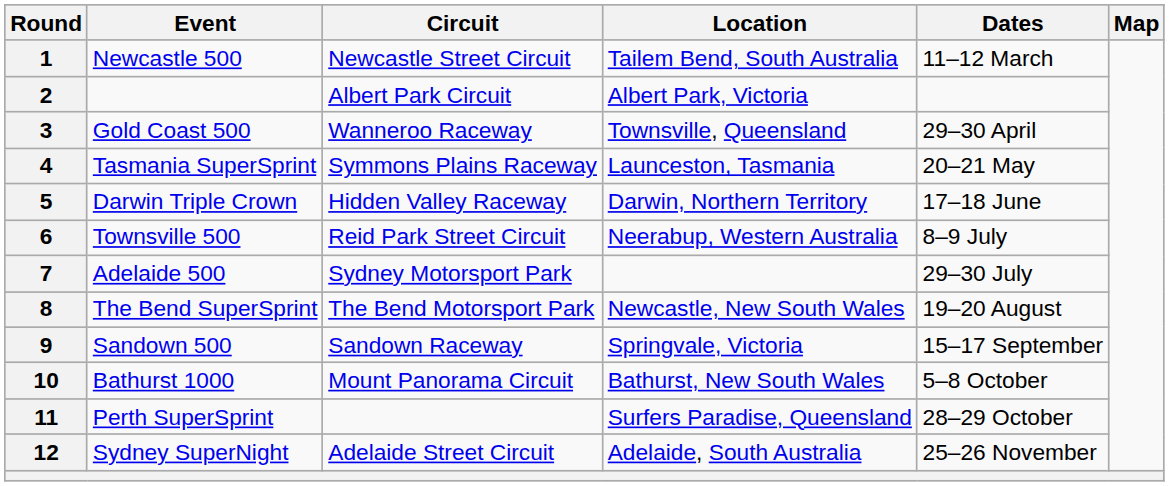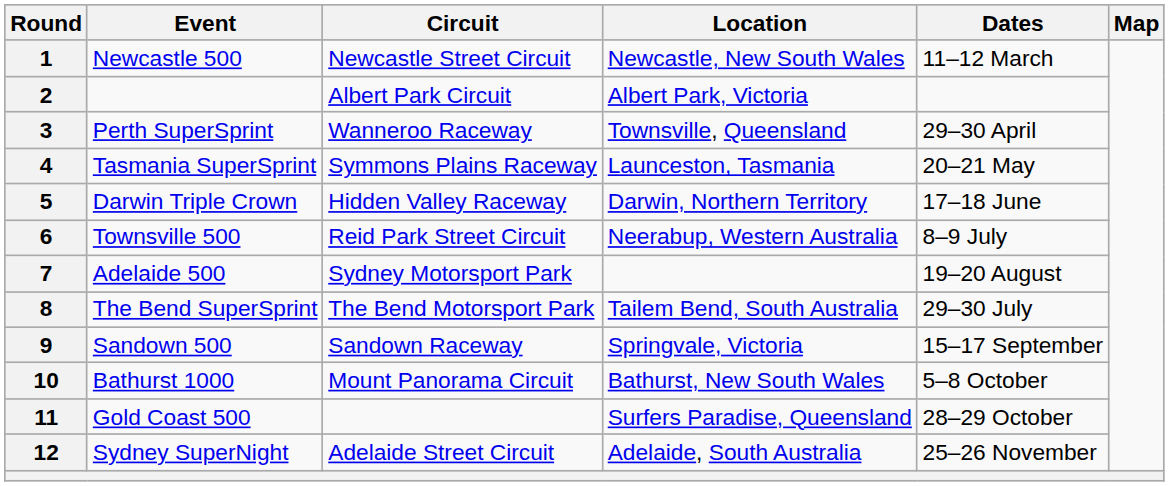 <table class="wikitable" style=font-size:85%;>
 <tr>
 <th>Round</th>
 <th>Event</th>
 <th>Circuit</th>
 <th>Location</th>
 <th>Dates</th>
 <th>Map</th>
 </tr>
 <tr>
 <th>1</th>
 <td><a href='#'>Newcastle 500</a></td>
 <td> <a href='#'>Newcastle Street Circuit</a></td>
-<td><a href='#'>Tailem Bend, South Australia</a></td>
+<td><a href='#'>Newcastle, New South Wales</a></td>
 <td>11–12 March</td>
 <td rowspan=12></td>
 </tr>
 <tr>
 <th>2</th>
 <td></td>
 <td> <a href='#'>Albert Park Circuit</a></td>
 <td><a href='#'>Albert Park, Victoria</a></td>
 <td></td>
 </tr>
 <tr>
 <th>3</th>
-<td><a href='#'>Gold Coast 500</a></td>
+<td><a href='#'>Perth SuperSprint</a></td>
 <td> <a href='#'>Wanneroo Raceway</a></td>
 <td><a href='#'>Townsville</a>, <a href='#'>Queensland</a></td>
 <td>29–30 April</td>
 </tr>
 <tr>
 <th>4</th>
 <td><a href='#'>Tasmania SuperSprint</a></td>
 <td> <a href='#'>Symmons Plains Raceway</a></td>
 <td><a href='#'>Launceston, Tasmania</a></td>
 <td>20–21 May</td>
 </tr>
 <tr>
 <th>5</th>
 <td><a href='#'>Darwin Triple Crown</a></td>
 <td> <a href='#'>Hidden Valley Raceway</a></td>
 <td><a href='#'>Darwin, Northern Territory</a></td>
 <td>17–18 June</td>
 </tr>
 <tr>
 <th>6</th>
 <td><a href='#'>Townsville 500</a></td>
 <td> <a href='#'>Reid Park Street Circuit</a></td>
 <td><a href='#'>Neerabup, Western Australia</a></td>
 <td>8–9 July</td>
 </tr>
 <tr>
 <th>7</th>
 <td><a href='#'>Adelaide 500</a></td>
 <td> <a href='#'>Sydney Motorsport Park</a></td>
 <td></td>
-<td>29–30 July</td>
+<td>19–20 August</td>
 </tr>
 <tr>
 <th>8</th>
 <td><a href='#'>The Bend SuperSprint</a></td>
 <td> <a href='#'>The Bend Motorsport Park</a></td>
-<td><a href='#'>Newcastle, New South Wales</a></td>
-<td>19–20 August</td>
+<td><a href='#'>Tailem Bend, South Australia</a></td>
+<td>29–30 July</td>
 </tr>
 <tr>
 <th>9</th>
 <td><a href='#'>Sandown 500</a></td>
 <td> <a href='#'>Sandown Raceway</a></td>
 <td><a href='#'>Springvale, Victoria</a></td>
 <td>15–17 September</td>
 </tr>
 <tr>
 <th>10</th>
 <td><a href='#'>Bathurst 1000</a></td>
 <td> <a href='#'>Mount Panorama Circuit</a></td>
 <td><a href='#'>Bathurst, New South Wales</a></td>
 <td>5–8 October</td>
 </tr>
 <tr>
 <th>11</th>
-<td><a href='#'>Perth SuperSprint</a></td>
+<td><a href='#'>Gold Coast 500</a></td>
 <td></td>
 <td><a href='#'>Surfers Paradise, Queensland</a></td>
 <td>28–29 October</td>
 </tr>
 <tr>
 <th>12</th>
 <td><a href='#'>Sydney SuperNight</a></td>
 <td> <a href='#'>Adelaide Street Circuit</a></td>
 <td><a href='#'>Adelaide</a>, <a href='#'>South Australia</a></td>
 <td>25–26 November</td>
 </tr>
 <tr>
 <th colspan="6"></th>
 </tr>
 </table>
